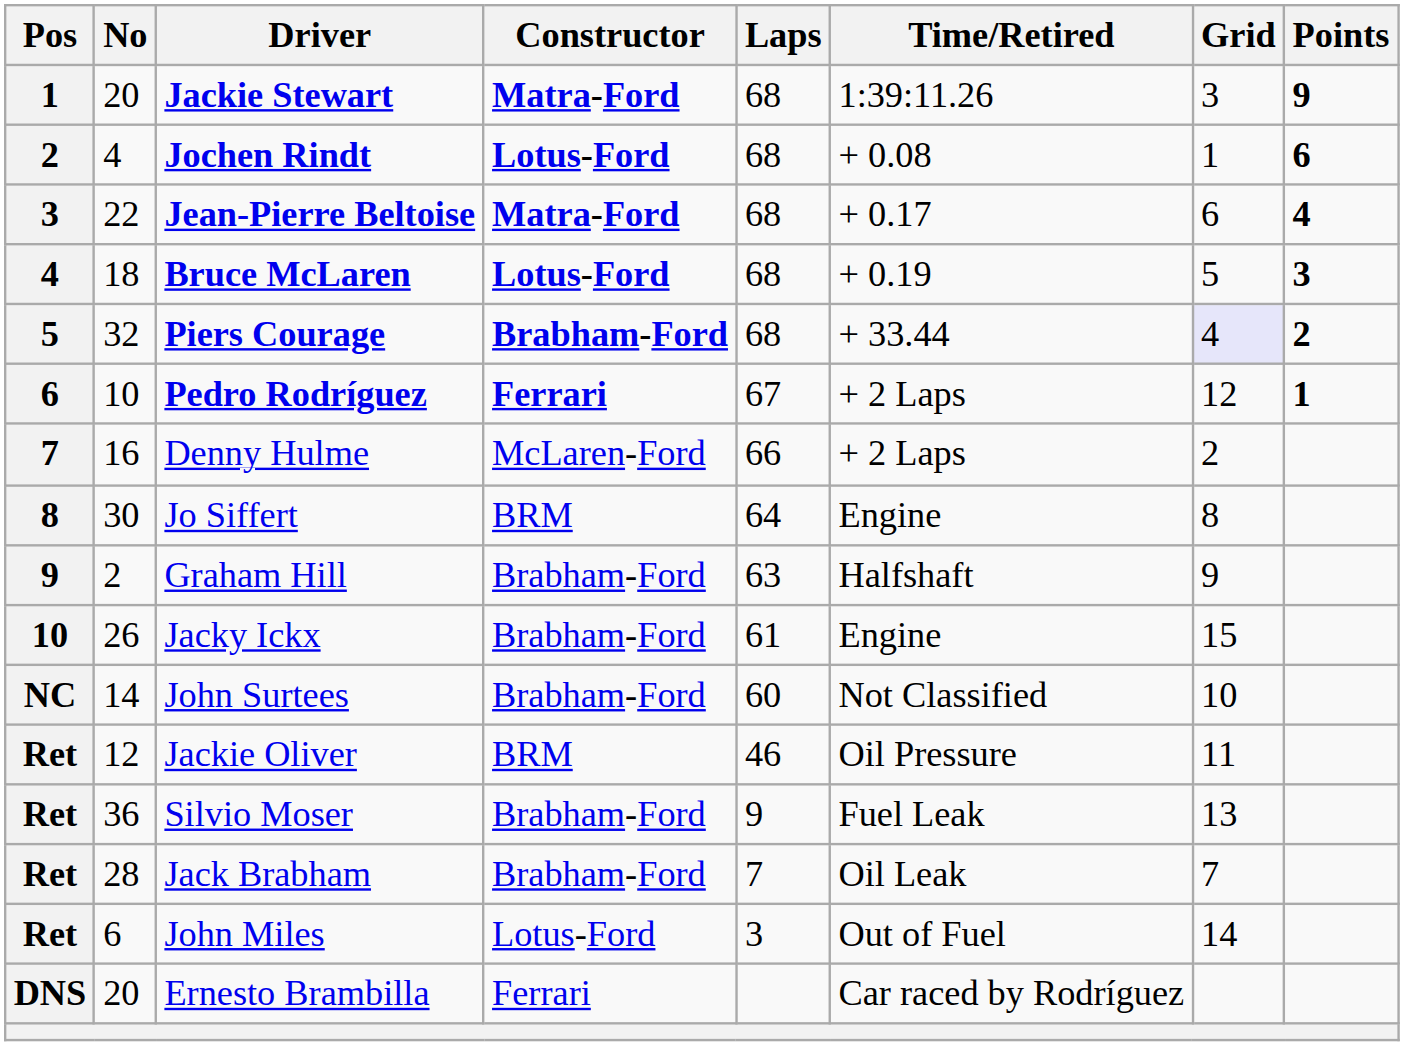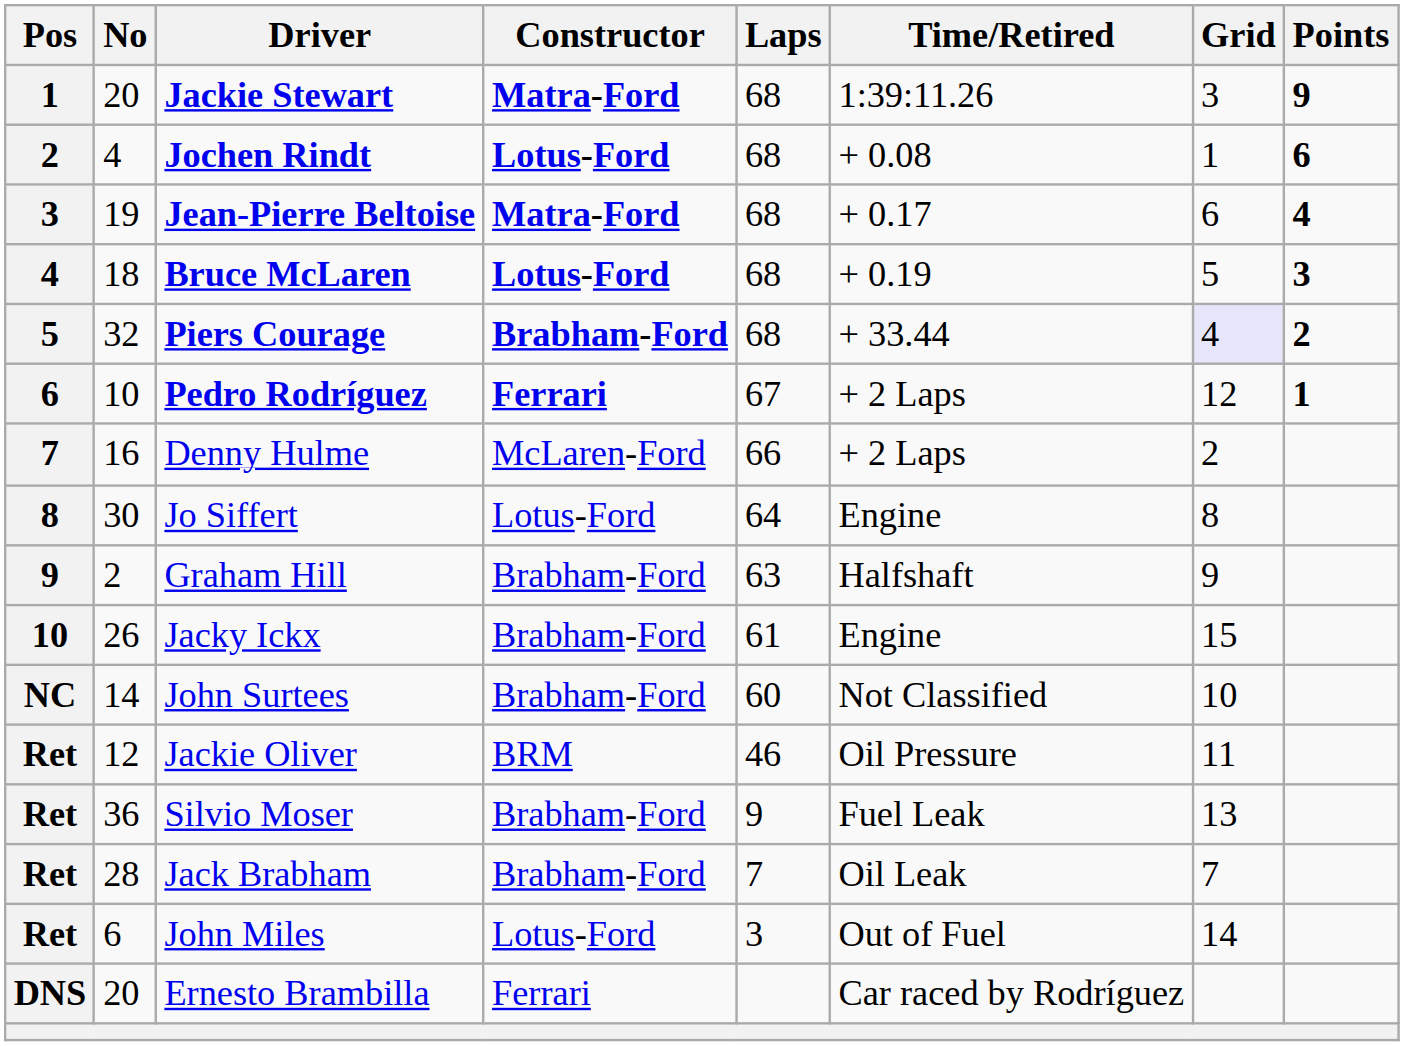 <table class="wikitable" style="font-size: 95%;">
 <tr>
 <th>Pos</th>
 <th>No</th>
 <th>Driver</th>
 <th>Constructor</th>
 <th>Laps</th>
 <th>Time/Retired</th>
 <th>Grid</th>
 <th>Points</th>
 </tr>
 <tr>
 <th>1</th>
 <td>20</td>
 <td> <strong><a href='#'>Jackie Stewart</a></strong></td>
 <td><strong><a href='#'>Matra</a>-<a href='#'>Ford</a></strong></td>
 <td>68</td>
 <td>1:39:11.26</td>
 <td>3</td>
 <td><strong>9</strong></td>
 </tr>
 <tr>
 <th>2</th>
 <td>4</td>
 <td> <strong><a href='#'>Jochen Rindt</a></strong></td>
 <td><strong><a href='#'>Lotus</a>-<a href='#'>Ford</a></strong></td>
 <td>68</td>
 <td>+ 0.08</td>
 <td>1</td>
 <td><strong>6</strong></td>
 </tr>
 <tr>
 <th>3</th>
-<td>22</td>
+<td>19</td>
 <td> <strong><a href='#'>Jean-Pierre Beltoise</a></strong></td>
 <td><strong><a href='#'>Matra</a>-<a href='#'>Ford</a></strong></td>
 <td>68</td>
 <td>+ 0.17</td>
 <td>6</td>
 <td><strong>4</strong></td>
 </tr>
 <tr>
 <th>4</th>
 <td>18</td>
 <td> <strong><a href='#'>Bruce McLaren</a></strong></td>
 <td><strong><a href='#'>Lotus</a>-<a href='#'>Ford</a></strong></td>
 <td>68</td>
 <td>+ 0.19</td>
 <td>5</td>
 <td><strong>3</strong></td>
 </tr>
 <tr>
 <th>5</th>
 <td>32</td>
 <td> <strong><a href='#'>Piers Courage</a></strong></td>
 <td><strong><a href='#'>Brabham</a>-<a href='#'>Ford</a></strong></td>
 <td>68</td>
 <td>+ 33.44</td>
 <td style="background: lavender;">4</td>
 <td><strong>2</strong></td>
 </tr>
 <tr>
 <th>6</th>
 <td>10</td>
 <td> <strong><a href='#'>Pedro Rodríguez</a></strong></td>
 <td><strong><a href='#'>Ferrari</a></strong></td>
 <td>67</td>
 <td>+ 2 Laps</td>
 <td>12</td>
 <td><strong>1</strong></td>
 </tr>
 <tr>
 <th>7</th>
 <td>16</td>
 <td> <a href='#'>Denny Hulme</a></td>
 <td><a href='#'>McLaren</a>-<a href='#'>Ford</a></td>
 <td>66</td>
 <td>+ 2 Laps</td>
 <td>2</td>
 <td> </td>
 </tr>
 <tr>
 <th>8</th>
 <td>30</td>
 <td> <a href='#'>Jo Siffert</a></td>
-<td><a href='#'>BRM</a></td>
+<td><a href='#'>Lotus</a>-<a href='#'>Ford</a></td>
 <td>64</td>
 <td>Engine</td>
 <td>8</td>
 <td> </td>
 </tr>
 <tr>
 <th>9</th>
 <td>2</td>
 <td> <a href='#'>Graham Hill</a></td>
 <td><a href='#'>Brabham</a>-<a href='#'>Ford</a></td>
 <td>63</td>
 <td>Halfshaft</td>
 <td>9</td>
 <td> </td>
 </tr>
 <tr>
 <th>10</th>
 <td>26</td>
 <td> <a href='#'>Jacky Ickx</a></td>
 <td><a href='#'>Brabham</a>-<a href='#'>Ford</a></td>
 <td>61</td>
 <td>Engine</td>
 <td>15</td>
 <td> </td>
 </tr>
 <tr>
 <th>NC</th>
 <td>14</td>
 <td> <a href='#'>John Surtees</a></td>
 <td><a href='#'>Brabham</a>-<a href='#'>Ford</a></td>
 <td>60</td>
 <td>Not Classified</td>
 <td>10</td>
 <td> </td>
 </tr>
 <tr>
 <th>Ret</th>
 <td>12</td>
 <td> <a href='#'>Jackie Oliver</a></td>
 <td><a href='#'>BRM</a></td>
 <td>46</td>
 <td>Oil Pressure</td>
 <td>11</td>
 <td> </td>
 </tr>
 <tr>
 <th>Ret</th>
 <td>36</td>
 <td> <a href='#'>Silvio Moser</a></td>
 <td><a href='#'>Brabham</a>-<a href='#'>Ford</a></td>
 <td>9</td>
 <td>Fuel Leak</td>
 <td>13</td>
 <td> </td>
 </tr>
 <tr>
 <th>Ret</th>
 <td>28</td>
 <td> <a href='#'>Jack Brabham</a></td>
 <td><a href='#'>Brabham</a>-<a href='#'>Ford</a></td>
 <td>7</td>
 <td>Oil Leak</td>
 <td>7</td>
 <td> </td>
 </tr>
 <tr>
 <th>Ret</th>
 <td>6</td>
 <td> <a href='#'>John Miles</a></td>
 <td><a href='#'>Lotus</a>-<a href='#'>Ford</a></td>
 <td>3</td>
 <td>Out of Fuel</td>
 <td>14</td>
 <td> </td>
 </tr>
 <tr>
 <th>DNS</th>
 <td>20</td>
 <td> <a href='#'>Ernesto Brambilla</a></td>
 <td><a href='#'>Ferrari</a></td>
 <td></td>
 <td>Car raced by Rodríguez</td>
 <td></td>
 <td></td>
 </tr>
 <tr>
 <th colspan="8"></th>
 </tr>
 </table>
